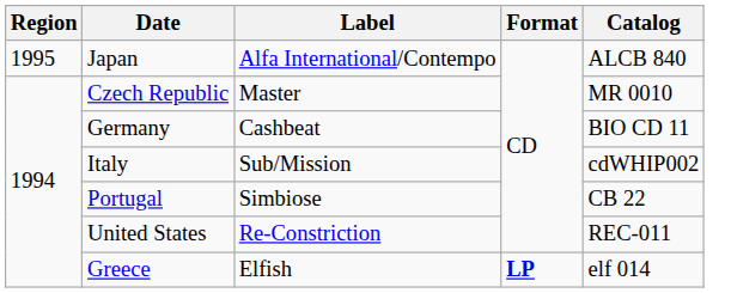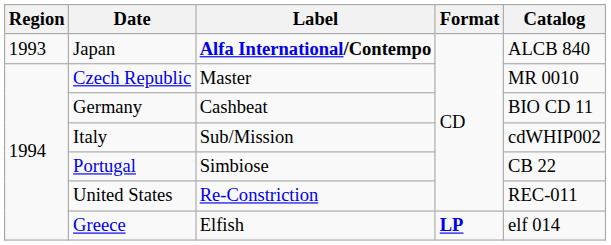 <table class="wikitable">
 <tr>
 <th>Region</th>
 <th>Date</th>
 <th>Label</th>
 <th>Format</th>
 <th>Catalog</th>
 </tr>
 <tr>
-<td>1995</td>
+<td>1993</td>
 <td>Japan</td>
-<td><a href='#'>Alfa International</a>/Contempo</td>
+<td><strong><a href='#'>Alfa International</a>/Contempo</strong></td>
 <td rowspan="6">CD</td>
 <td>ALCB 840</td>
 </tr>
 <tr>
 <td rowspan="6">1994</td>
 <td><a href='#'>Czech Republic</a></td>
 <td>Master</td>
 <td>MR 0010</td>
 </tr>
 <tr>
 <td>Germany</td>
 <td>Cashbeat</td>
 <td>BIO CD 11</td>
 </tr>
 <tr>
 <td>Italy</td>
 <td>Sub/Mission</td>
 <td>cdWHIP002</td>
 </tr>
 <tr>
 <td><a href='#'>Portugal</a></td>
 <td>Simbiose</td>
 <td>CB 22</td>
 </tr>
 <tr>
 <td>United States</td>
 <td><a href='#'>Re-Constriction</a></td>
 <td>REC-011</td>
 </tr>
 <tr>
 <td><a href='#'>Greece</a></td>
 <td>Elfish</td>
 <td><strong><a href='#'>LP</a></strong></td>
 <td>elf 014</td>
 </tr>
 </table>
